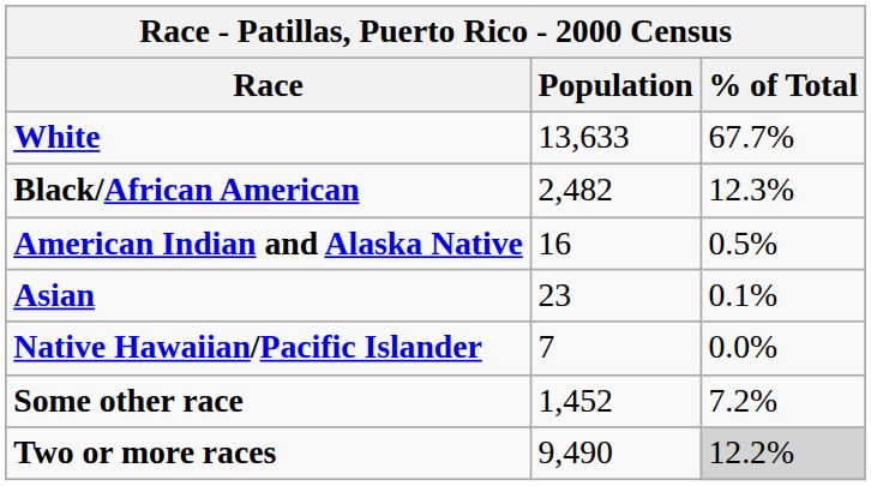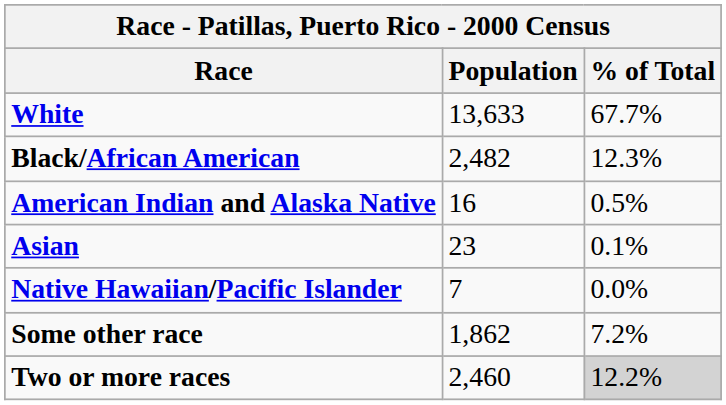 <table class="wikitable">
 <tr>
 <th colspan=3>Race - Patillas, Puerto Rico - 2000 Census</th>
 </tr>
 <tr ---->
 <th>Race</th>
 <th>Population</th>
 <th>% of Total</th>
 </tr>
 <tr ---->
 <td><strong><a href='#'>White</a></strong></td>
 <td>13,633</td>
 <td>67.7%</td>
 </tr>
 <tr ---->
 <td><strong>Black/<a href='#'>African American</a></strong></td>
 <td>2,482</td>
 <td>12.3%</td>
 </tr>
 <tr ---->
 <td><strong><a href='#'>American Indian</a> and <a href='#'>Alaska Native</a></strong></td>
 <td>16</td>
 <td>0.5%</td>
 </tr>
 <tr ---->
 <td><strong><a href='#'>Asian</a></strong></td>
 <td>23</td>
 <td>0.1%</td>
 </tr>
 <tr ---->
 <td><strong><a href='#'>Native Hawaiian</a>/<a href='#'>Pacific Islander</a></strong></td>
 <td>7</td>
 <td>0.0%</td>
 </tr>
 <tr ---->
 <td><strong>Some other race</strong></td>
-<td>1,452</td>
+<td>1,862</td>
 <td>7.2%</td>
 </tr>
 <tr ---->
 <td><strong>Two or more races</strong></td>
-<td>9,490</td>
+<td>2,460</td>
 <td style="background: lightgrey;">12.2%</td>
 </tr>
 </table>
